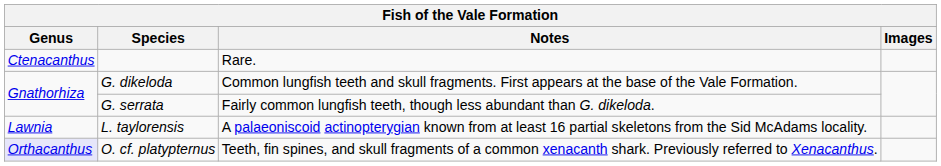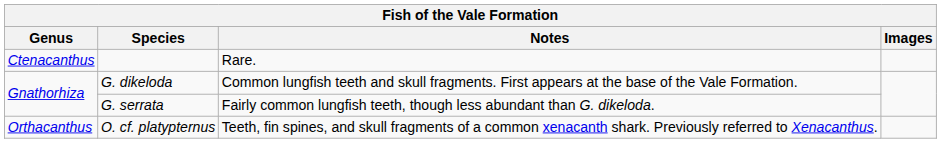 <table class="wikitable" align="center">
 <tr>
 <th colspan="4" align="center"><strong>Fish of the Vale Formation</strong></th>
 </tr>
 <tr>
 <th>Genus</th>
 <th>Species</th>
 <th>Notes</th>
 <th>Images</th>
 </tr>
 <tr>
 <td><em><a href='#'>Ctenacanthus</a></em></td>
 <td></td>
 <td>Rare.</td>
 <td></td>
 </tr>
 <tr>
 <td rowspan="2"><em><a href='#'>Gnathorhiza</a></em></td>
 <td><em>G. dikeloda</em></td>
 <td>Common lungfish teeth and skull fragments. First appears at the base of the Vale Formation.<em></em></td>
 <td rowspan="2"></td>
 </tr>
 <tr>
 <td><em>G. serrata</em></td>
 <td>Fairly common lungfish teeth, though less abundant than <em>G. dikeloda</em>.<em></em></td>
 </tr>
 <tr>
-<td><em><a href='#'>Lawnia</a></em></td>
-<td><em>L. taylorensis</em></td>
-<td>A <a href='#'>palaeoniscoid</a> <a href='#'>actinopterygian</a> known from at least 16 partial skeletons from the Sid McAdams locality.</td>
-<td></td>
-</tr>
-<tr>
-<td style="background: lavender;"><em><a href='#'>Orthacanthus</a></em></td>
+<td><em><a href='#'>Orthacanthus</a></em></td>
 <td><em>O. cf. platypternus</em></td>
 <td>Teeth, fin spines, and skull fragments of a common <a href='#'>xenacanth</a> shark. Previously referred to <em><a href='#'>Xenacanthus</a></em>.</td>
 <td></td>
 </tr>
 </table>
